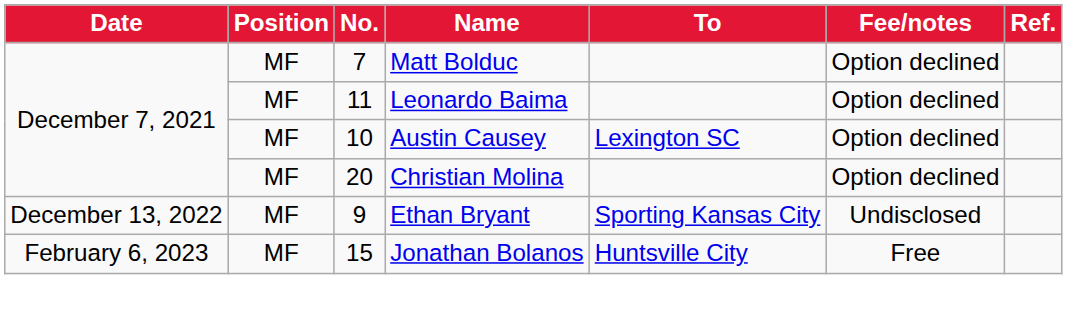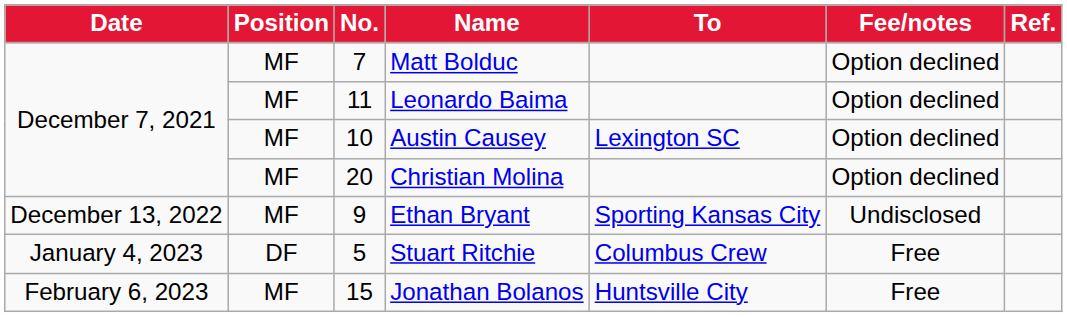 <table class="wikitable" style="text-align:center">
 <tr>
 <th style="background:#E31735; color:#FFFFFF;">Date</th>
 <th style="background:#E31735; color:#FFFFFF;">Position</th>
 <th style="background:#E31735; color:#FFFFFF;">No.</th>
 <th style="background:#E31735; color:#FFFFFF;">Name</th>
 <th style="background:#E31735; color:#FFFFFF;">To</th>
 <th style="background:#E31735; color:#FFFFFF;">Fee/notes</th>
 <th style="background:#E31735; color:#FFFFFF;">Ref.</th>
 </tr>
 <tr>
 <td rowspan="4">December 7, 2021</td>
 <td>MF</td>
 <td>7</td>
 <td align="left"> <a href='#'>Matt Bolduc</a></td>
 <td align="left"></td>
 <td>Option declined</td>
 <td></td>
 </tr>
 <tr>
 <td>MF</td>
 <td>11</td>
 <td align="left"> <a href='#'>Leonardo Baima</a></td>
 <td align="left"></td>
 <td>Option declined</td>
 <td></td>
 </tr>
 <tr>
 <td>MF</td>
 <td>10</td>
 <td align="left"> <a href='#'>Austin Causey</a></td>
 <td align="left"> <a href='#'>Lexington SC</a></td>
 <td>Option declined</td>
 <td></td>
 </tr>
 <tr>
 <td>MF</td>
 <td>20</td>
 <td align="left"> <a href='#'>Christian Molina</a></td>
 <td align="left"></td>
 <td>Option declined</td>
 <td></td>
 </tr>
 <tr>
 <td>December 13, 2022</td>
 <td>MF</td>
 <td>9</td>
 <td align="left"> <a href='#'>Ethan Bryant</a></td>
 <td align="left"> <a href='#'>Sporting Kansas City</a></td>
 <td>Undisclosed</td>
 <td></td>
 </tr>
 <tr>
+<td>January 4, 2023</td>
+<td>DF</td>
+<td>5</td>
+<td align="left"> <a href='#'>Stuart Ritchie</a></td>
+<td align="left"> <a href='#'>Columbus Crew</a></td>
+<td>Free</td>
+<td></td>
+</tr>
+<tr>
 <td>February 6, 2023</td>
 <td>MF</td>
 <td>15</td>
 <td align="left"> <a href='#'>Jonathan Bolanos</a></td>
 <td align="left"> <a href='#'>Huntsville City</a></td>
 <td>Free</td>
 <td></td>
 </tr>
 </table>
